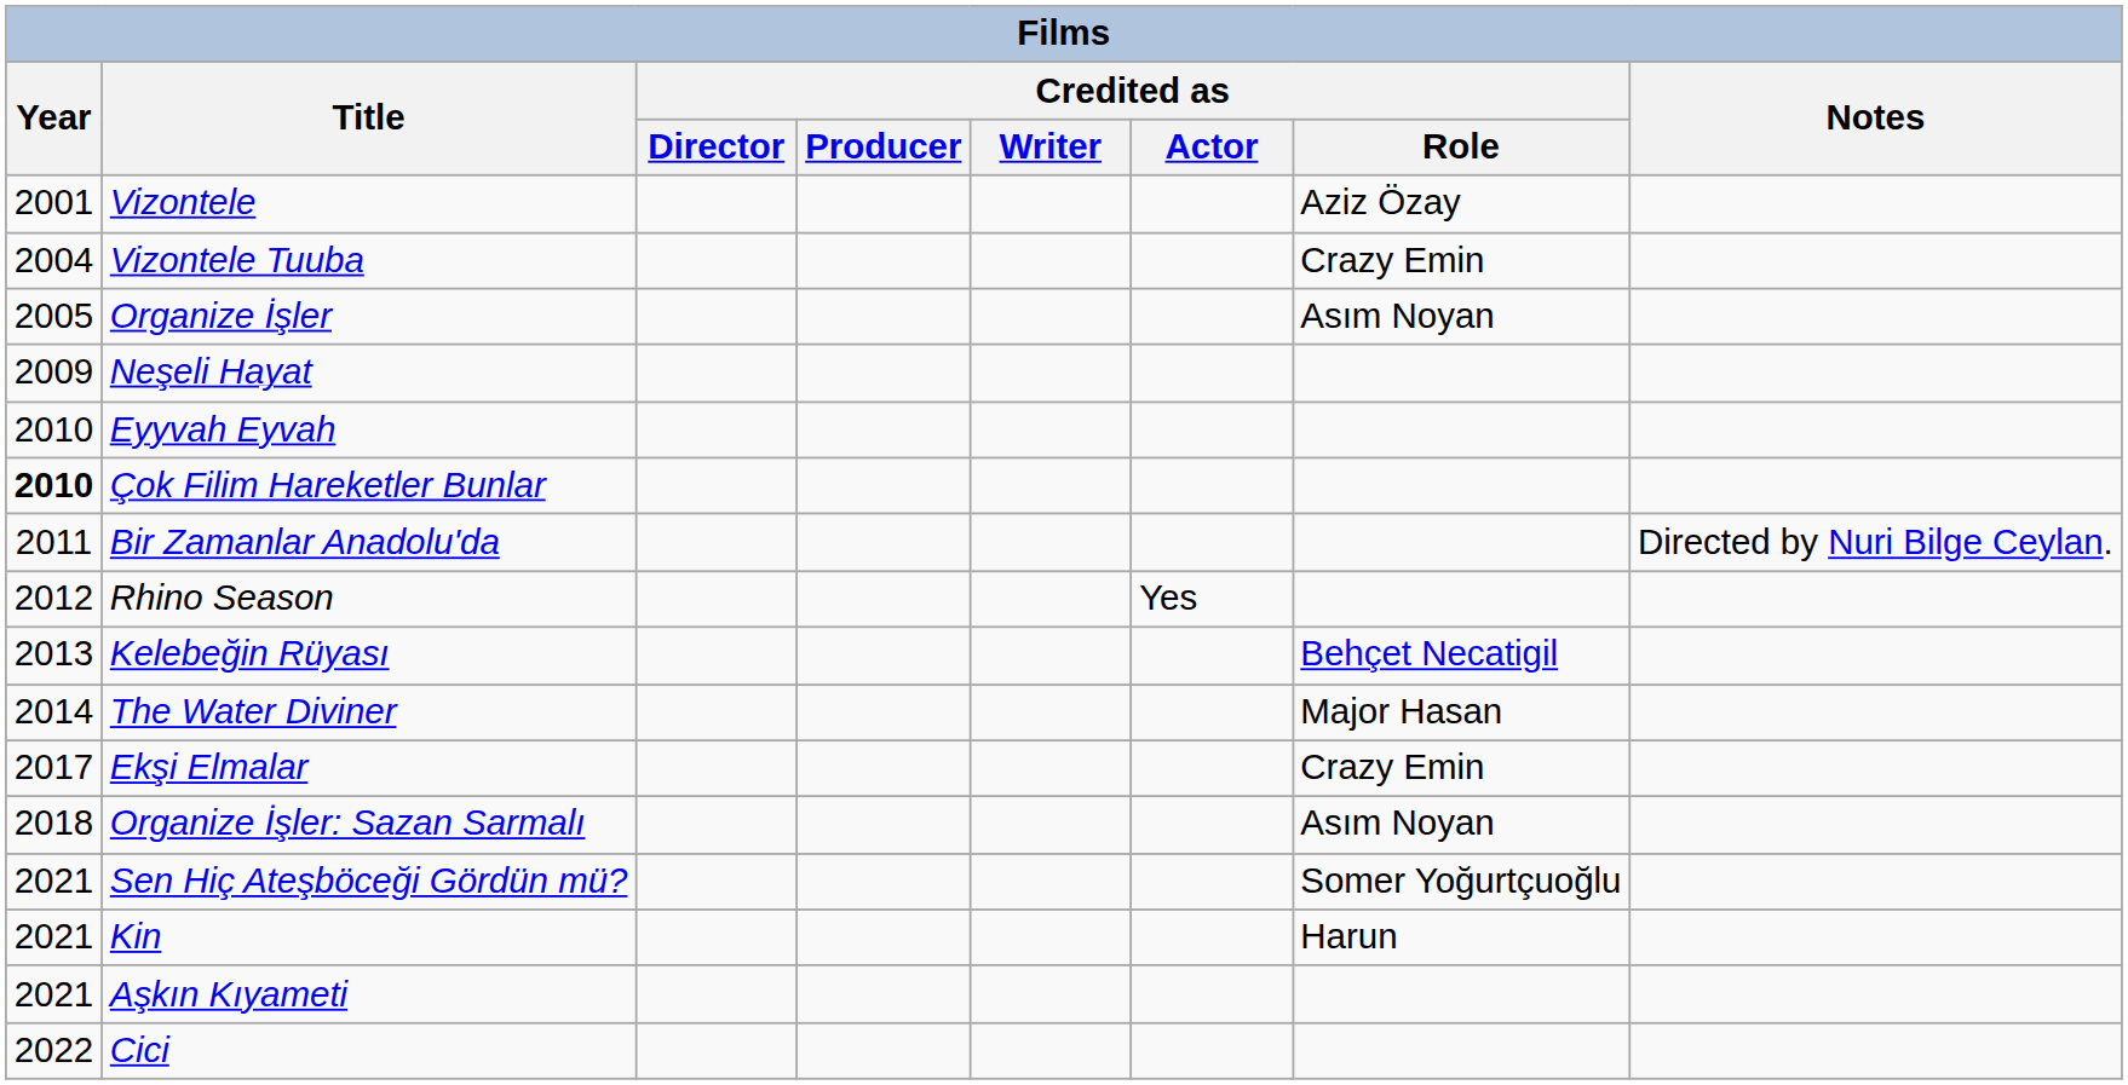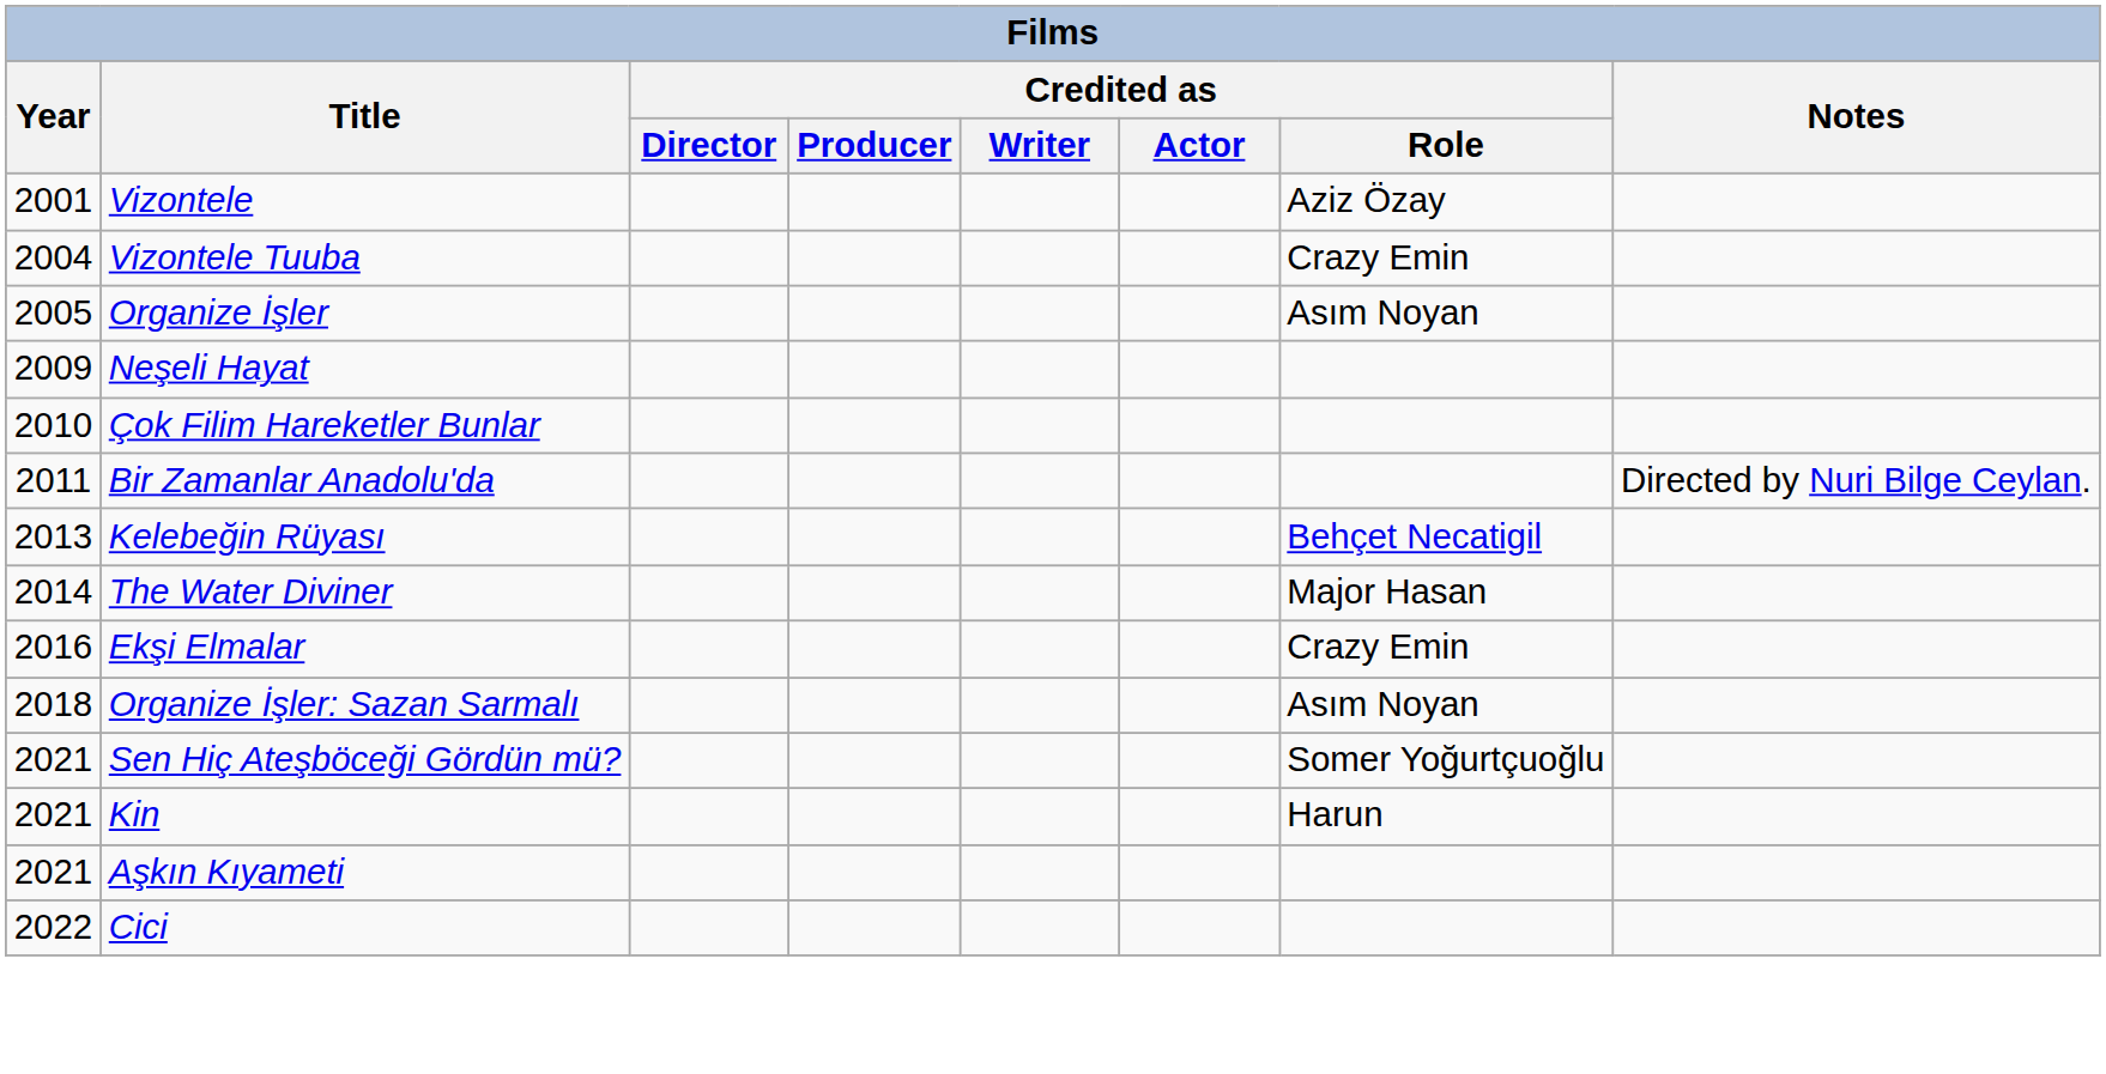 <table class="wikitable">
 <tr>
 <th colspan=8 style="background:#B0C4DE;">Films</th>
 </tr>
 <tr>
 <th rowspan="2" width="33">Year</th>
 <th rowspan="2">Title</th>
 <th colspan="5">Credited as</th>
 <th rowspan="2">Notes</th>
 </tr>
 <tr>
 <th width=65><a href='#'>Director</a></th>
 <th width=65><a href='#'>Producer</a></th>
 <th width=65><a href='#'>Writer</a></th>
 <th width=65><a href='#'>Actor</a></th>
 <th>Role</th>
 </tr>
 <tr align="center">
 <td align="center">2001</td>
 <td align="left"><em><a href='#'>Vizontele</a></em></td>
 <td></td>
 <td></td>
 <td></td>
 <td></td>
 <td align="left">Aziz Özay</td>
 <td align="left"></td>
 </tr>
 <tr align="center">
 <td align="center">2004</td>
 <td align="left"><em><a href='#'>Vizontele Tuuba</a></em></td>
 <td></td>
 <td></td>
 <td></td>
 <td></td>
 <td align="left">Crazy Emin</td>
 <td align="left"></td>
 </tr>
 <tr align="center">
 <td align="center">2005</td>
 <td align="left"><em><a href='#'>Organize İşler</a></em></td>
 <td></td>
 <td></td>
 <td></td>
 <td></td>
 <td align="left">Asım Noyan</td>
 <td align="left"></td>
 </tr>
 <tr align="center">
 <td align="center">2009</td>
 <td align="left"><em><a href='#'>Neşeli Hayat</a></em></td>
 <td></td>
 <td></td>
 <td></td>
 <td></td>
 <td align="left"></td>
 <td align="left"></td>
 </tr>
 <tr align="center">
 <td align="center">2010</td>
-<td align="left"><em><a href='#'>Eyyvah Eyvah</a></em></td>
-<td></td>
-<td></td>
-<td></td>
-<td></td>
-<td align="left"></td>
-<td align="left"></td>
-</tr>
-<tr align="center">
-<td align="center"><strong>2010</strong></td>
 <td align="left"><em><a href='#'>Çok Filim Hareketler Bunlar</a></em></td>
 <td></td>
 <td></td>
 <td></td>
 <td></td>
 <td align="left"></td>
 <td align="left"></td>
 </tr>
 <tr align="center">
 <td align="center">2011</td>
 <td align="left"><em><a href='#'>Bir Zamanlar Anadolu'da</a></em></td>
 <td></td>
 <td></td>
 <td></td>
 <td></td>
 <td align="left"></td>
 <td align="left">Directed by <a href='#'>Nuri Bilge Ceylan</a>.</td>
-</tr>
-<tr>
-<td>2012</td>
-<td><em>Rhino Season</em></td>
-<td></td>
-<td></td>
-<td></td>
-<td>Yes</td>
-<td></td>
-<td></td>
 </tr>
 <tr align="center">
 <td align="center">2013</td>
 <td align="left"><em><a href='#'>Kelebeğin Rüyası</a></em></td>
 <td></td>
 <td></td>
 <td></td>
 <td></td>
 <td align="left"><a href='#'>Behçet Necatigil</a></td>
 <td></td>
 </tr>
 <tr>
 <td align="center">2014</td>
 <td align="left"><em><a href='#'>The Water Diviner</a></em></td>
 <td></td>
 <td></td>
 <td></td>
 <td></td>
 <td align="left">Major Hasan</td>
 <td></td>
 </tr>
 <tr>
-<td align="center">2017</td>
+<td align="center">2016</td>
 <td align="left"><em><a href='#'>Ekşi Elmalar</a></em></td>
 <td></td>
 <td></td>
 <td></td>
 <td></td>
 <td align="left">Crazy Emin</td>
 <td></td>
 </tr>
 <tr>
 <td align="center">2018</td>
 <td align="left"><em><a href='#'>Organize İşler: Sazan Sarmalı</a></em></td>
 <td></td>
 <td></td>
 <td></td>
 <td></td>
 <td align="left">Asım Noyan</td>
 <td></td>
 </tr>
 <tr>
 <td align="center">2021</td>
 <td align="left"><em><a href='#'>Sen Hiç Ateşböceği Gördün mü?</a></em></td>
 <td></td>
 <td></td>
 <td></td>
 <td></td>
 <td align="left">Somer Yoğurtçuoğlu</td>
 <td></td>
 </tr>
 <tr>
 <td align="center">2021</td>
 <td align="left"><em><a href='#'>Kin</a></em></td>
 <td></td>
 <td></td>
 <td></td>
 <td></td>
 <td align="left">Harun</td>
 <td></td>
 </tr>
 <tr>
 <td align="center">2021</td>
 <td align="left"><em><a href='#'>Aşkın Kıyameti</a></em></td>
 <td></td>
 <td></td>
 <td></td>
 <td></td>
 <td align="left"></td>
 <td></td>
 </tr>
 <tr>
 <td align="center">2022</td>
 <td align="left"><em><a href='#'>Cici</a></em></td>
 <td></td>
 <td></td>
 <td></td>
 <td></td>
 <td align="left"></td>
 <td></td>
 </tr>
 </table>
